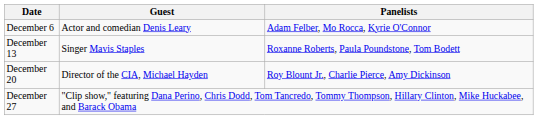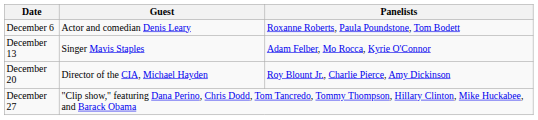 <table class="wikitable">
 <tr>
 <th>Date</th>
 <th>Guest</th>
 <th>Panelists</th>
 </tr>
 <tr>
 <td>December 6</td>
 <td>Actor and comedian <a href='#'>Denis Leary</a></td>
-<td><a href='#'>Adam Felber</a>, <a href='#'>Mo Rocca</a>, <a href='#'>Kyrie O'Connor</a></td>
+<td><a href='#'>Roxanne Roberts</a>, <a href='#'>Paula Poundstone</a>, <a href='#'>Tom Bodett</a></td>
 </tr>
 <tr>
 <td>December 13</td>
 <td>Singer <a href='#'>Mavis Staples</a></td>
-<td><a href='#'>Roxanne Roberts</a>, <a href='#'>Paula Poundstone</a>, <a href='#'>Tom Bodett</a></td>
+<td><a href='#'>Adam Felber</a>, <a href='#'>Mo Rocca</a>, <a href='#'>Kyrie O'Connor</a></td>
 </tr>
 <tr>
 <td>December 20</td>
 <td>Director of the <a href='#'>CIA</a>, <a href='#'>Michael Hayden</a></td>
 <td><a href='#'>Roy Blount Jr.</a>, <a href='#'>Charlie Pierce</a>, <a href='#'>Amy Dickinson</a></td>
 </tr>
 <tr>
 <td>December 27</td>
 <td colspan="2">"Clip show," featuring <a href='#'>Dana Perino</a>, <a href='#'>Chris Dodd</a>, <a href='#'>Tom Tancredo</a>, <a href='#'>Tommy Thompson</a>, <a href='#'>Hillary Clinton</a>, <a href='#'>Mike Huckabee</a>, and <a href='#'>Barack Obama</a></td>
 </tr>
 </table>
